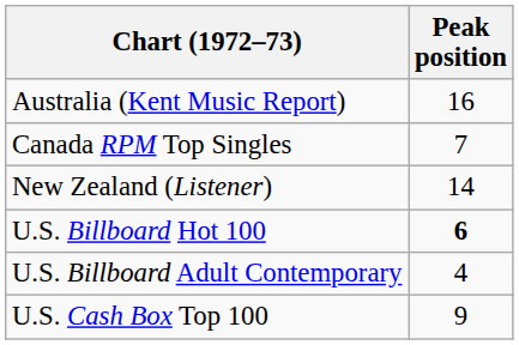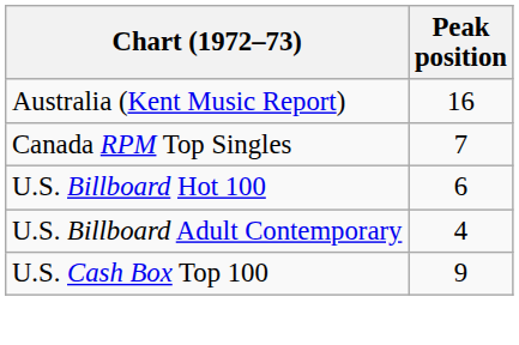 <table class="wikitable sortable">
 <tr>
 <th align="left">Chart (1972–73)</th>
 <th align="left">Peak<br>position</th>
 </tr>
 <tr>
 <td>Australia (<a href='#'>Kent Music Report</a>)</td>
 <td style="text-align:center;">16</td>
 </tr>
 <tr>
 <td align="left">Canada <a href='#'><em>RPM</em></a> Top Singles </td>
 <td style="text-align:center;">7</td>
 </tr>
 <tr>
-<td align="left">New Zealand (<em>Listener</em>)</td>
-<td style="text-align:center;">14</td>
-</tr>
-<tr>
 <td align="left">U.S. <em><a href='#'>Billboard</a></em> <a href='#'>Hot 100</a></td>
-<td style="text-align:center;"><strong>6</strong></td>
+<td style="text-align:center;">6</td>
 </tr>
 <tr>
 <td align="left">U.S. <em>Billboard</em> <a href='#'>Adult Contemporary</a></td>
 <td style="text-align:center;">4</td>
 </tr>
 <tr>
 <td align="left">U.S. <em><a href='#'>Cash Box</a></em> Top 100</td>
 <td style="text-align:center;">9</td>
 </tr>
 </table>
